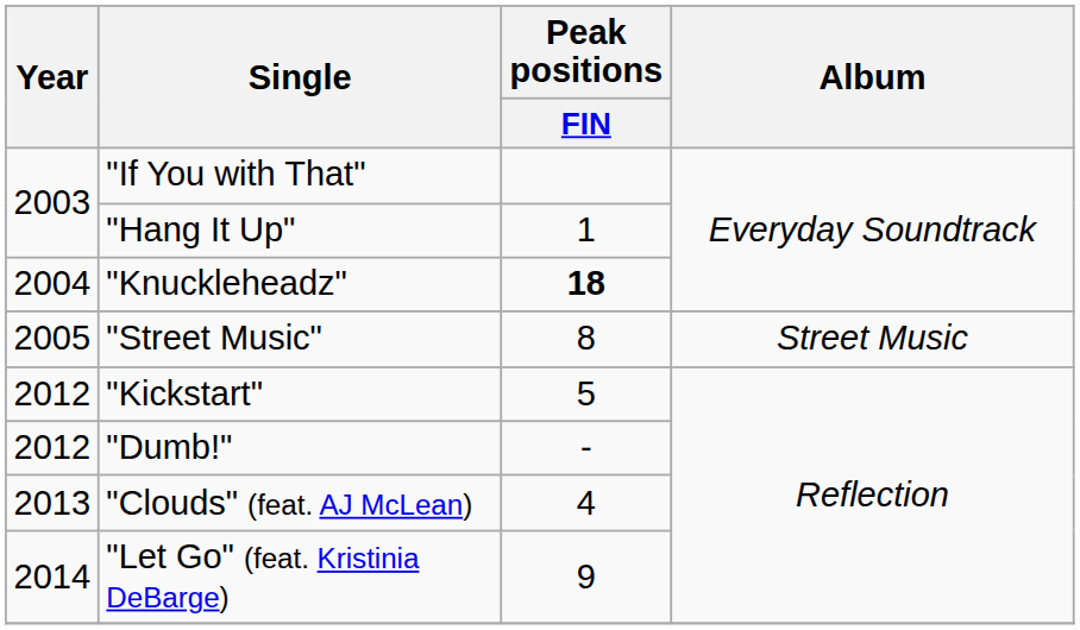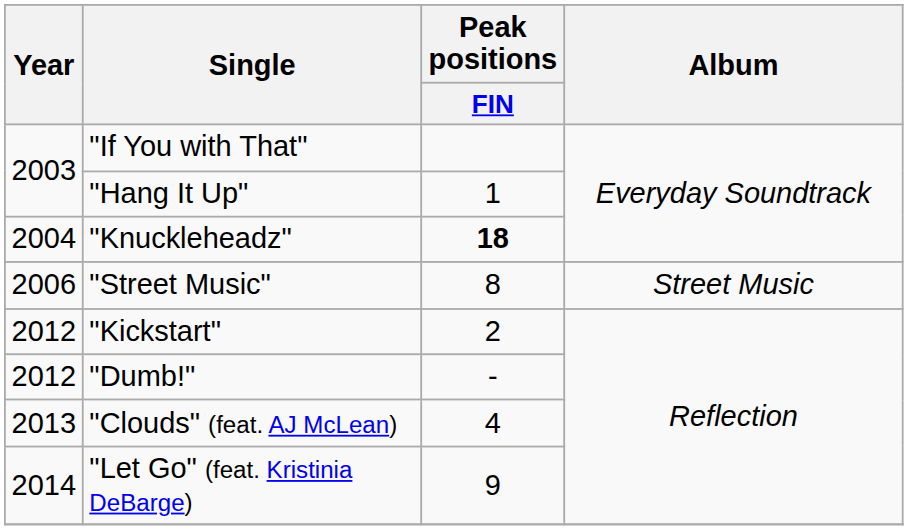 <table class="wikitable">
 <tr>
 <th align="center" rowspan="2" width="10">Year</th>
 <th align="center" rowspan="2" width="180">Single</th>
 <th align="center" colspan="1" width="20">Peak positions</th>
 <th align="center" rowspan="2" width="180">Album</th>
 </tr>
 <tr>
 <th scope="col" style="width:3em;font-size:90%;"><a href='#'>FIN</a><br></th>
 </tr>
 <tr>
 <td style="text-align:center;" rowspan=2>2003</td>
 <td>"If You with That"</td>
 <td style="text-align:center;"></td>
 <td style="text-align:center;" rowspan=3><em>Everyday Soundtrack</em></td>
 </tr>
 <tr>
 <td>"Hang It Up"</td>
 <td style="text-align:center;">1</td>
 </tr>
 <tr>
 <td style="text-align:center;" rowspan=1>2004</td>
 <td>"Knuckleheadz"</td>
 <td style="text-align:center;"><strong>18</strong></td>
 </tr>
 <tr>
-<td style="text-align:center;" rowspan=1>2005</td>
+<td style="text-align:center;" rowspan=1>2006</td>
 <td>"Street Music"</td>
 <td style="text-align:center;">8</td>
 <td style="text-align:center;"><em>Street Music</em></td>
 </tr>
 <tr>
 <td style="text-align:center;" rowspan=1>2012</td>
 <td>"Kickstart"</td>
-<td style="text-align:center;">5</td>
+<td style="text-align:center;">2</td>
 <td style="text-align:center;" rowspan=4><em>Reflection</em></td>
 </tr>
 <tr>
 <td style="text-align:center;" rowspan=1>2012</td>
 <td>"Dumb!"</td>
 <td style="text-align:center;">-</td>
 </tr>
 <tr>
 <td style="text-align:center;" rowspan=1>2013</td>
 <td>"Clouds" <small>(feat. <a href='#'>AJ McLean</a>)</small></td>
 <td style="text-align:center;">4</td>
 </tr>
 <tr>
 <td style="text-align:center;" rowspan=1>2014</td>
 <td>"Let Go" <small>(feat. <a href='#'>Kristinia DeBarge</a>)</small></td>
 <td style="text-align:center;">9</td>
 </tr>
 <tr>
 </tr>
 </table>
